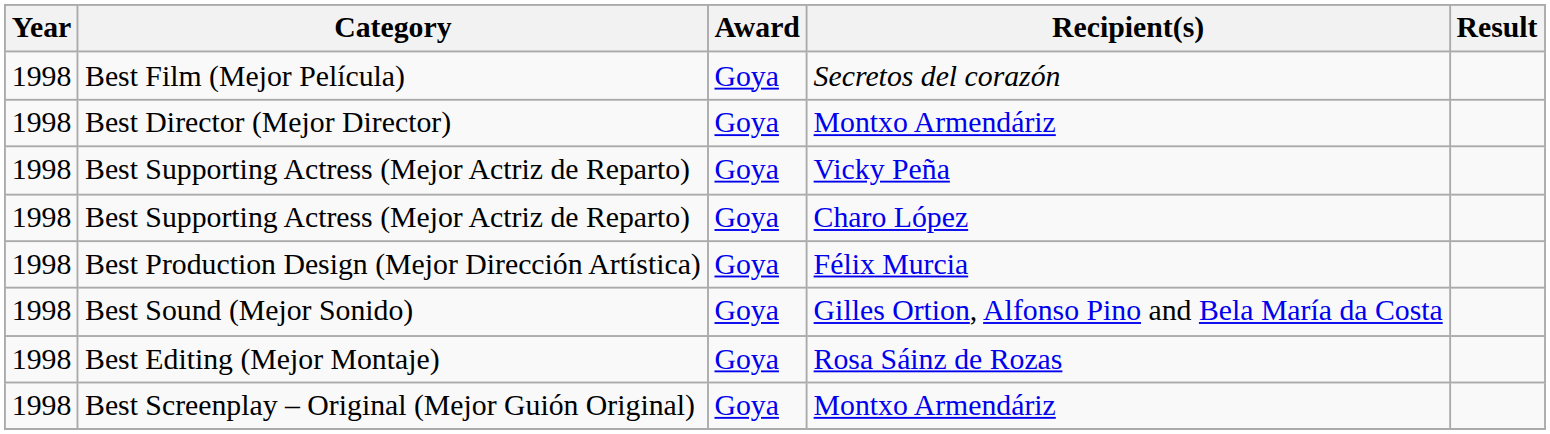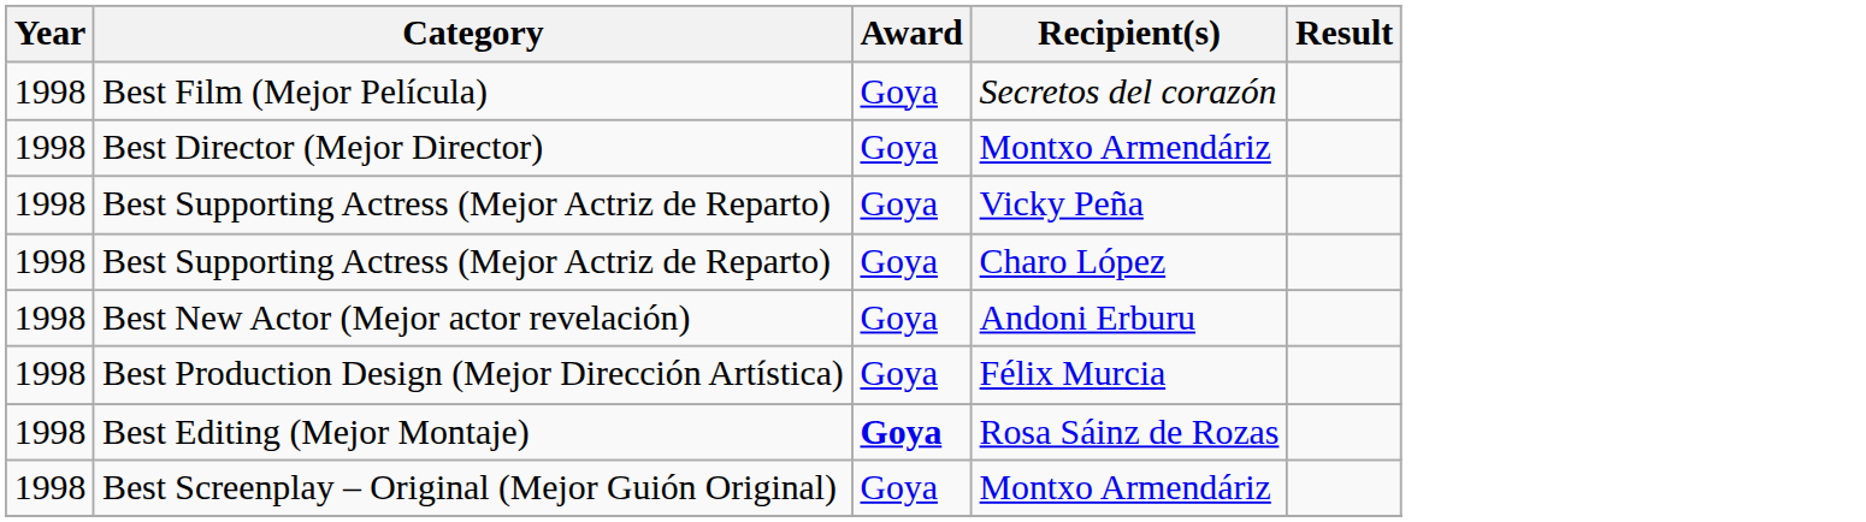 <table class="wikitable">
 <tr>
 <th>Year</th>
 <th>Category</th>
 <th>Award</th>
 <th>Recipient(s)</th>
 <th>Result</th>
 </tr>
 <tr>
 <td>1998</td>
 <td>Best Film (Mejor Película)</td>
 <td><a href='#'>Goya</a></td>
 <td><em>Secretos del corazón</em></td>
 <td></td>
 </tr>
 <tr>
 <td>1998</td>
 <td>Best Director (Mejor Director)</td>
 <td><a href='#'>Goya</a></td>
 <td><a href='#'>Montxo Armendáriz</a></td>
 <td></td>
 </tr>
 <tr>
 <td>1998</td>
 <td>Best Supporting Actress (Mejor Actriz de Reparto)</td>
 <td><a href='#'>Goya</a></td>
 <td><a href='#'>Vicky Peña</a></td>
 <td></td>
 </tr>
 <tr>
 <td>1998</td>
 <td>Best Supporting Actress (Mejor Actriz de Reparto)</td>
 <td><a href='#'>Goya</a></td>
 <td><a href='#'>Charo López</a></td>
 <td></td>
 </tr>
 <tr>
 <td>1998</td>
+<td>Best New Actor (Mejor actor revelación)</td>
+<td><a href='#'>Goya</a></td>
+<td><a href='#'>Andoni Erburu</a></td>
+<td></td>
+</tr>
+<tr>
+<td>1998</td>
 <td>Best Production Design (Mejor Dirección Artística)</td>
 <td><a href='#'>Goya</a></td>
 <td><a href='#'>Félix Murcia</a></td>
 <td></td>
 </tr>
 <tr>
 <td>1998</td>
-<td>Best Sound (Mejor Sonido)</td>
-<td><a href='#'>Goya</a></td>
-<td><a href='#'>Gilles Ortion</a>, <a href='#'>Alfonso Pino</a> and <a href='#'>Bela María da Costa</a></td>
-<td></td>
-</tr>
-<tr>
-<td>1998</td>
 <td>Best Editing (Mejor Montaje)</td>
-<td><a href='#'>Goya</a></td>
+<td><strong><a href='#'>Goya</a></strong></td>
 <td><a href='#'>Rosa Sáinz de Rozas</a></td>
 <td></td>
 </tr>
 <tr>
 <td>1998</td>
 <td>Best Screenplay – Original (Mejor Guión Original)</td>
 <td><a href='#'>Goya</a></td>
 <td><a href='#'>Montxo Armendáriz</a></td>
 <td></td>
 </tr>
 <tr>
 </tr>
 </table>
